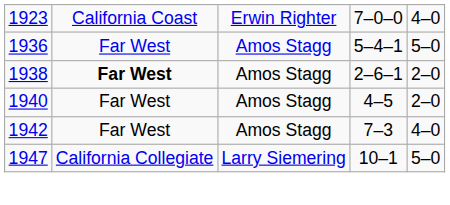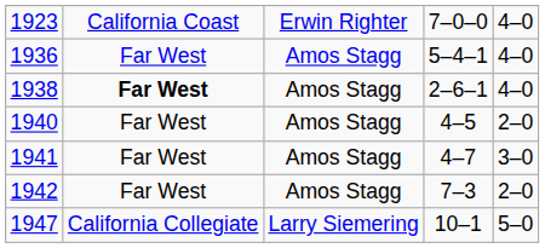 <table class="wikitable" style=text-align:center>
 <tr>
 <td><a href='#'>1923</a></td>
 <td><a href='#'>California Coast</a></td>
 <td><a href='#'>Erwin Righter</a></td>
 <td>7–0–0</td>
 <td>4–0</td>
 </tr>
 <tr>
 <td><a href='#'>1936</a></td>
 <td><a href='#'>Far West</a></td>
 <td><a href='#'>Amos Stagg</a></td>
 <td>5–4–1</td>
-<td>5–0</td>
+<td>4–0</td>
 </tr>
 <tr>
 <td><a href='#'>1938</a></td>
 <td><strong>Far West</strong></td>
 <td>Amos Stagg</td>
 <td>2–6–1</td>
-<td>2–0</td>
+<td>4–0</td>
 </tr>
 <tr>
 <td><a href='#'>1940</a></td>
 <td>Far West</td>
 <td>Amos Stagg</td>
 <td>4–5</td>
 <td>2–0</td>
 </tr>
 <tr>
+<td><a href='#'>1941</a></td>
+<td>Far West</td>
+<td>Amos Stagg</td>
+<td>4–7</td>
+<td>3–0</td>
+</tr>
+<tr>
 <td><a href='#'>1942</a></td>
 <td>Far West</td>
 <td>Amos Stagg</td>
 <td>7–3</td>
-<td>4–0</td>
+<td>2–0</td>
 </tr>
 <tr>
 <td><a href='#'>1947</a></td>
 <td><a href='#'>California Collegiate</a></td>
 <td><a href='#'>Larry Siemering</a></td>
 <td>10–1</td>
 <td>5–0</td>
 </tr>
 </table>
